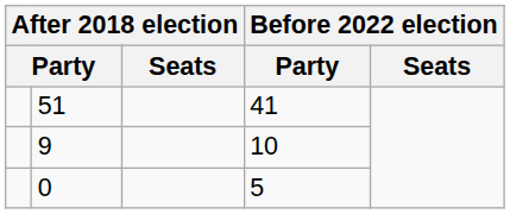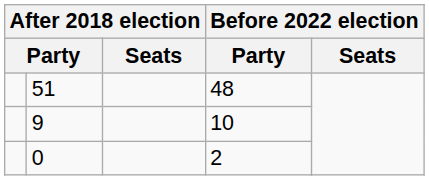 <table class="wikitable">
 <tr>
 <th colspan="3">After 2018 election</th>
 <th colspan="3">Before 2022 election</th>
 </tr>
 <tr>
 <th colspan="2">Party</th>
 <th>Seats</th>
 <th colspan="2">Party</th>
 <th>Seats</th>
 </tr>
 <tr>
 <td></td>
 <td>51</td>
 <td></td>
-<td>41</td>
+<td>48</td>
 </tr>
 <tr>
 <td></td>
 <td>9</td>
 <td></td>
 <td>10</td>
 </tr>
 <tr>
 <td></td>
 <td>0</td>
 <td></td>
-<td>5</td>
+<td>2</td>
 </tr>
 </table>
